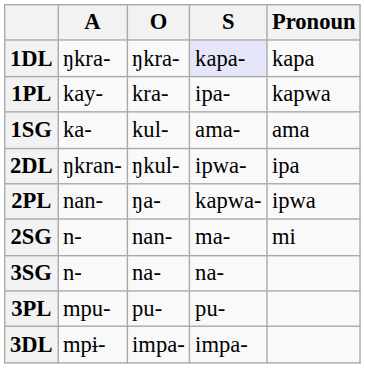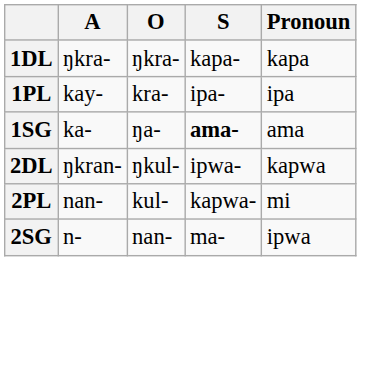 <table class="wikitable">
 <tr>
 <th> </th>
 <th>A</th>
 <th>O</th>
 <th>S</th>
 <th>Pronoun</th>
 </tr>
 <tr>
 <th>1DL</th>
 <td>ŋkra-</td>
 <td>ŋkra-</td>
-<td style="background: lavender;">kapa-</td>
+<td>kapa-</td>
 <td>kapa</td>
 </tr>
 <tr>
 <th>1PL</th>
 <td>kay-</td>
 <td>kra-</td>
 <td>ipa-</td>
-<td>kapwa</td>
+<td>ipa</td>
 </tr>
 <tr>
 <th>1SG</th>
 <td>ka-</td>
-<td>kul-</td>
-<td>ama-</td>
+<td>ŋa-</td>
+<td><strong>ama-</strong></td>
 <td>ama</td>
 </tr>
 <tr>
 <th>2DL</th>
 <td>ŋkran-</td>
 <td>ŋkul-</td>
 <td>ipwa-</td>
-<td>ipa</td>
+<td>kapwa</td>
 </tr>
 <tr>
 <th>2PL</th>
 <td>nan-</td>
-<td>ŋa-</td>
+<td>kul-</td>
 <td>kapwa-</td>
-<td>ipwa</td>
+<td>mi</td>
 </tr>
 <tr>
 <th>2SG</th>
 <td>n-</td>
 <td>nan-</td>
 <td>ma-</td>
-<td>mi</td>
-</tr>
-<tr>
-<th>3SG</th>
-<td>n-</td>
-<td>na-</td>
-<td>na-</td>
-<td></td>
-</tr>
-<tr>
-<th>3PL</th>
-<td>mpu-</td>
-<td>pu-</td>
-<td>pu-</td>
-<td></td>
-</tr>
-<tr>
-<th>3DL</th>
-<td>mpɨ-</td>
-<td>impa-</td>
-<td>impa-</td>
-<td></td>
+<td>ipwa</td>
 </tr>
 </table>
